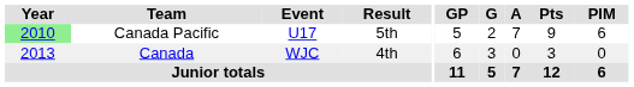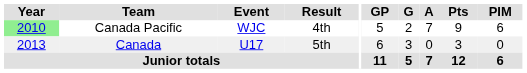 <table border="0" cellpadding="1" cellspacing="0" ID="Table3" style="text-align:center; width:40em">
 <tr ALIGN="center" bgcolor="#e0e0e0">
 <th>Year</th>
 <th>Team</th>
 <th>Event</th>
 <th>Result</th>
 <th rowspan="99" bgcolor="#ffffff"></th>
 <th>GP</th>
 <th>G</th>
 <th>A</th>
 <th>Pts</th>
 <th>PIM</th>
 </tr>
 <tr>
 <td style="background: lightgreen;"><a href='#'>2010</a></td>
 <td>Canada Pacific</td>
-<td><a href='#'>U17</a></td>
-<td>5th</td>
+<td><a href='#'>WJC</a></td>
+<td>4th</td>
 <td>5</td>
 <td>2</td>
 <td>7</td>
 <td>9</td>
 <td>6</td>
 </tr>
 <tr bgcolor="#f0f0f0">
 <td><a href='#'>2013</a></td>
 <td><a href='#'>Canada</a></td>
-<td><a href='#'>WJC</a></td>
-<td>4th</td>
+<td><a href='#'>U17</a></td>
+<td>5th</td>
 <td>6</td>
 <td>3</td>
 <td>0</td>
 <td>3</td>
 <td>0</td>
 </tr>
 <tr ALIGN="center" bgcolor="#e0e0e0">
 <th colspan=4>Junior totals</th>
 <th>11</th>
 <th>5</th>
 <th>7</th>
 <th>12</th>
 <th>6</th>
 </tr>
 </table>
